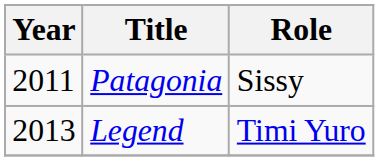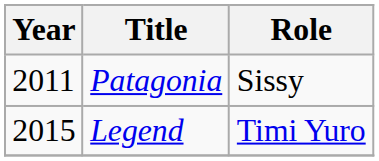 <table class="wikitable sortable"|->
 <tr>
 <th>Year</th>
 <th>Title</th>
 <th>Role</th>
 </tr>
 <tr>
 <td>2011</td>
 <td><em><a href='#'>Patagonia</a></em></td>
 <td>Sissy</td>
 </tr>
 <tr>
-<td>2013</td>
+<td>2015</td>
 <td><em><a href='#'>Legend</a></em></td>
 <td><a href='#'>Timi Yuro</a></td>
 </tr>
 <tr>
 </tr>
 </table>
